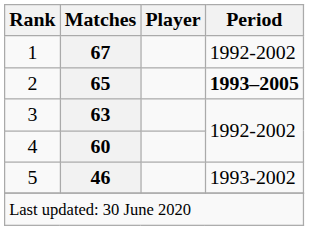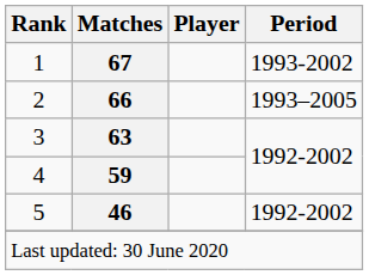 <table class="wikitable plainrowheaders sortable">
 <tr>
 <th scope=col>Rank</th>
 <th scope=col>Matches</th>
 <th scope=col>Player</th>
 <th scope=col>Period</th>
 </tr>
 <tr>
 <td align=center>1</td>
 <th scope=row style="text-align:center;">67</th>
 <td></td>
-<td>1992-2002</td>
+<td>1993-2002</td>
 </tr>
 <tr>
 <td align=center>2</td>
-<th scope=row style=text-align:center;>65</th>
+<th scope=row style=text-align:center;>66</th>
 <td></td>
-<td><strong>1993–2005</strong></td>
+<td>1993–2005</td>
 </tr>
 <tr>
 <td align=center>3</td>
 <th scope=row style=text-align:center;>63</th>
 <td></td>
 <td rowspan=2>1992-2002</td>
 </tr>
 <tr>
 <td align=center>4</td>
-<th scope=row style=text-align:center;>60</th>
+<th scope=row style=text-align:center;>59</th>
 <td></td>
 </tr>
 <tr>
 <td align=center>5</td>
 <th scope=row style=text-align:center;>46</th>
 <td></td>
-<td>1993-2002</td>
+<td>1992-2002</td>
 </tr>
 <tr>
 </tr>
 <tr class=sortbottom>
 <td colspan=4><small>Last updated: 30 June 2020</small></td>
 </tr>
 </table>
